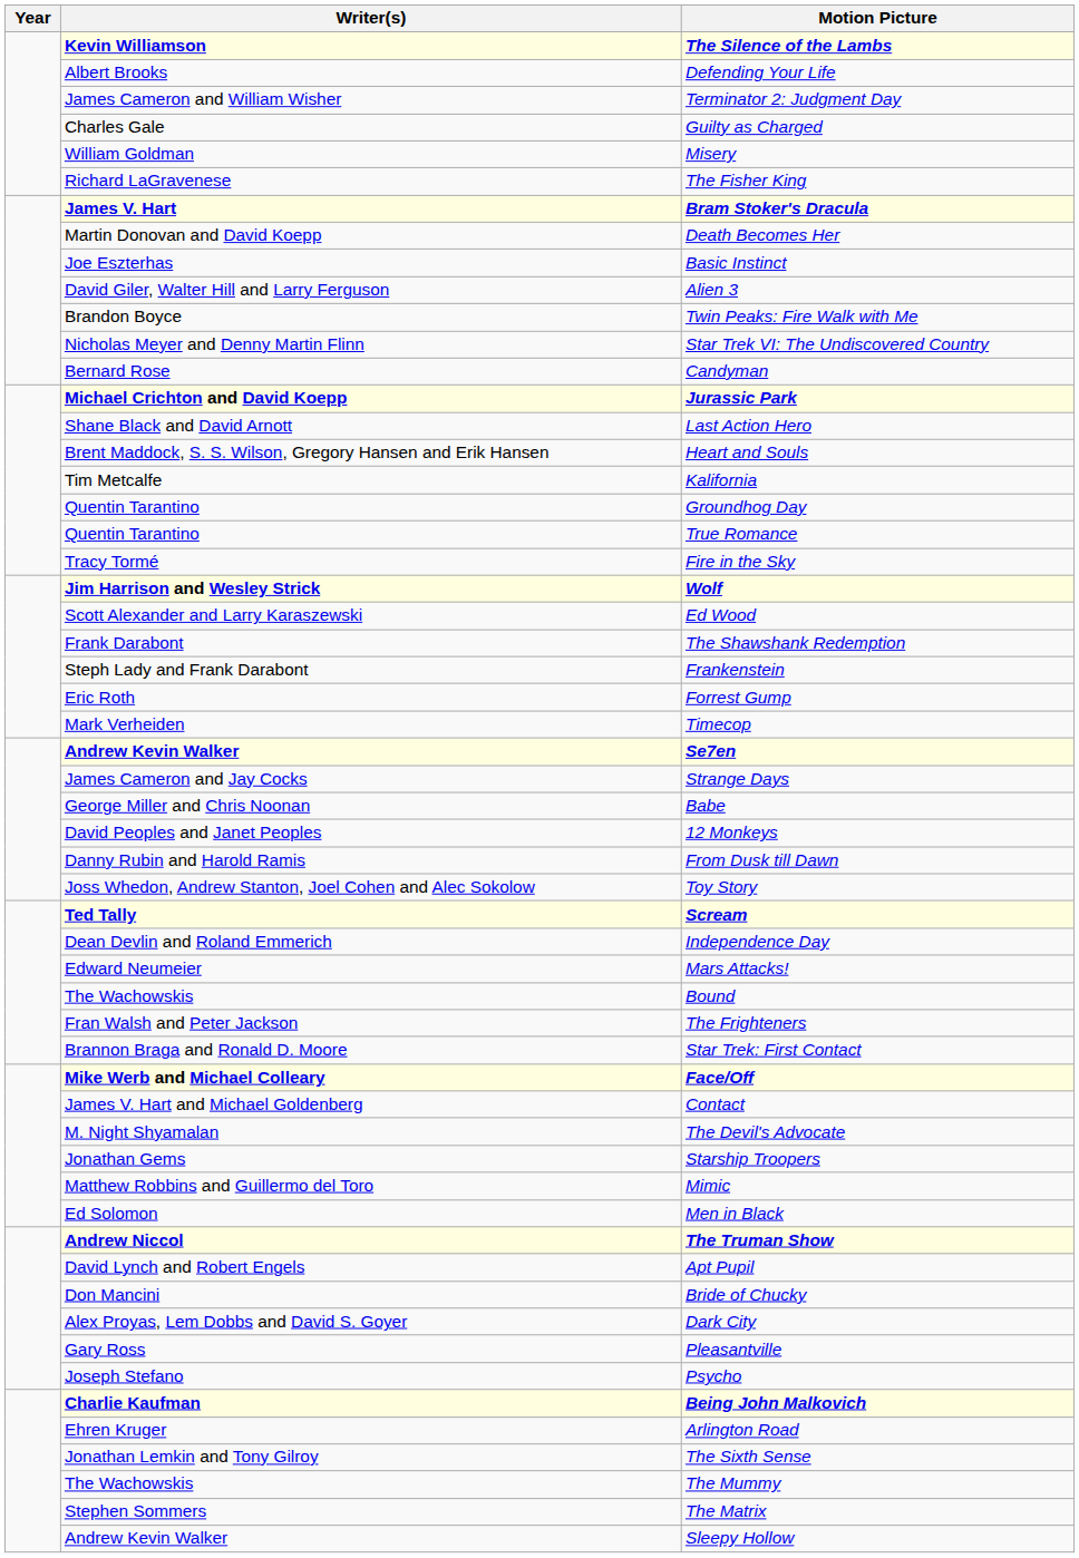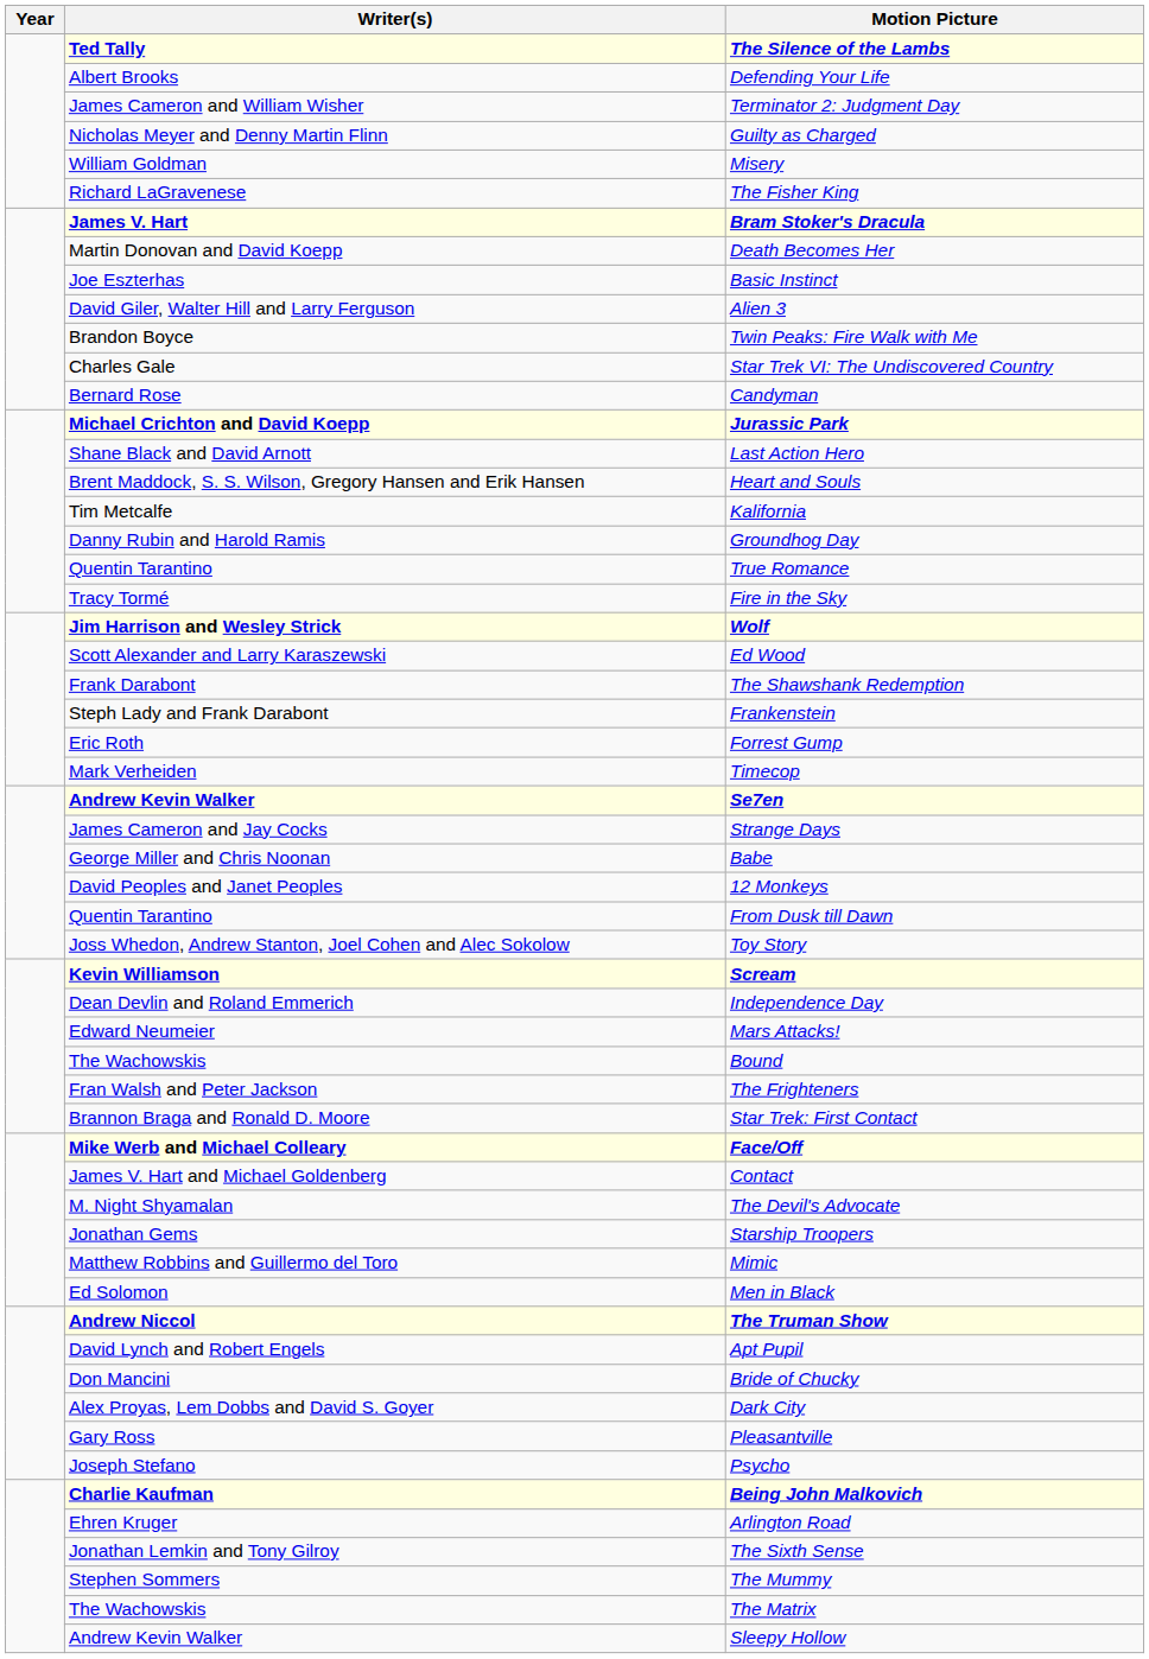 <table class="wikitable" width="1000px">
 <tr>
 <th>Year</th>
 <th>Writer(s)</th>
 <th>Motion Picture</th>
 </tr>
 <tr>
 <td rowspan=6></td>
-<td style="background:lightyellow"><strong><a href='#'>Kevin Williamson</a></strong></td>
+<td style="background:lightyellow"><strong><a href='#'>Ted Tally</a></strong></td>
 <td style="background:lightyellow"><strong><em><a href='#'>The Silence of the Lambs</a></em></strong></td>
 </tr>
 <tr>
 <td><a href='#'>Albert Brooks</a></td>
 <td><em><a href='#'>Defending Your Life</a></em></td>
 </tr>
 <tr>
 <td><a href='#'>James Cameron</a> and <a href='#'>William Wisher</a></td>
 <td><em><a href='#'>Terminator 2: Judgment Day</a></em></td>
 </tr>
 <tr>
-<td>Charles Gale</td>
+<td><a href='#'>Nicholas Meyer</a> and <a href='#'>Denny Martin Flinn</a></td>
 <td><em><a href='#'>Guilty as Charged</a></em></td>
 </tr>
 <tr>
 <td><a href='#'>William Goldman</a></td>
 <td><em><a href='#'>Misery</a></em></td>
 </tr>
 <tr>
 <td><a href='#'>Richard LaGravenese</a></td>
 <td><em><a href='#'>The Fisher King</a></em></td>
 </tr>
 <tr>
 <td rowspan=7></td>
 <td style="background:lightyellow"><strong><a href='#'>James V. Hart</a></strong></td>
 <td style="background:lightyellow"><strong><em><a href='#'>Bram Stoker's Dracula</a></em></strong></td>
 </tr>
 <tr>
 <td>Martin Donovan and <a href='#'>David Koepp</a></td>
 <td><em><a href='#'>Death Becomes Her</a></em></td>
 </tr>
 <tr>
 <td><a href='#'>Joe Eszterhas</a></td>
 <td><em><a href='#'>Basic Instinct</a></em></td>
 </tr>
 <tr>
 <td><a href='#'>David Giler</a>, <a href='#'>Walter Hill</a> and <a href='#'>Larry Ferguson</a></td>
 <td><em><a href='#'>Alien 3</a></em></td>
 </tr>
 <tr>
 <td>Brandon Boyce</td>
 <td><em><a href='#'>Twin Peaks: Fire Walk with Me</a></em></td>
 </tr>
 <tr>
-<td><a href='#'>Nicholas Meyer</a> and <a href='#'>Denny Martin Flinn</a></td>
+<td>Charles Gale</td>
 <td><em><a href='#'>Star Trek VI: The Undiscovered Country</a></em></td>
 </tr>
 <tr>
 <td><a href='#'>Bernard Rose</a></td>
 <td><em><a href='#'>Candyman</a></em></td>
 </tr>
 <tr>
 <td rowspan=7></td>
 <td style="background:lightyellow"><strong><a href='#'>Michael Crichton</a> and <a href='#'>David Koepp</a></strong></td>
 <td style="background:lightyellow"><strong><em><a href='#'>Jurassic Park</a></em></strong></td>
 </tr>
 <tr>
 <td><a href='#'>Shane Black</a> and <a href='#'>David Arnott</a></td>
 <td><em><a href='#'>Last Action Hero</a></em></td>
 </tr>
 <tr>
 <td><a href='#'>Brent Maddock</a>, <a href='#'>S. S. Wilson</a>, Gregory Hansen and Erik Hansen</td>
 <td><em><a href='#'>Heart and Souls</a></em></td>
 </tr>
 <tr>
 <td>Tim Metcalfe</td>
 <td><em><a href='#'>Kalifornia</a></em></td>
 </tr>
 <tr>
-<td><a href='#'>Quentin Tarantino</a></td>
+<td><a href='#'>Danny Rubin</a> and <a href='#'>Harold Ramis</a></td>
 <td><em><a href='#'>Groundhog Day</a></em></td>
 </tr>
 <tr>
 <td><a href='#'>Quentin Tarantino</a></td>
 <td><em><a href='#'>True Romance</a></em></td>
 </tr>
 <tr>
 <td><a href='#'>Tracy Tormé</a></td>
 <td><em><a href='#'>Fire in the Sky</a></em></td>
 </tr>
 <tr>
 <td rowspan=6></td>
 <td style="background:lightyellow"><strong><a href='#'>Jim Harrison</a> and <a href='#'>Wesley Strick</a></strong></td>
 <td style="background:lightyellow"><strong><em><a href='#'>Wolf</a></em></strong></td>
 </tr>
 <tr>
 <td><a href='#'>Scott Alexander and Larry Karaszewski</a></td>
 <td><em><a href='#'>Ed Wood</a></em></td>
 </tr>
 <tr>
 <td><a href='#'>Frank Darabont</a></td>
 <td><em><a href='#'>The Shawshank Redemption</a></em></td>
 </tr>
 <tr>
 <td>Steph Lady and Frank Darabont</td>
 <td><em><a href='#'>Frankenstein</a></em></td>
 </tr>
 <tr>
 <td><a href='#'>Eric Roth</a></td>
 <td><em><a href='#'>Forrest Gump</a></em></td>
 </tr>
 <tr>
 <td><a href='#'>Mark Verheiden</a></td>
 <td><em><a href='#'>Timecop</a></em></td>
 </tr>
 <tr>
 <td rowspan=6></td>
 <td style="background:lightyellow"><strong><a href='#'>Andrew Kevin Walker</a></strong></td>
 <td style="background:lightyellow"><strong><em><a href='#'>Se7en</a></em></strong></td>
 </tr>
 <tr>
 <td><a href='#'>James Cameron</a> and <a href='#'>Jay Cocks</a></td>
 <td><em><a href='#'>Strange Days</a></em></td>
 </tr>
 <tr>
 <td><a href='#'>George Miller</a> and <a href='#'>Chris Noonan</a></td>
 <td><em><a href='#'>Babe</a></em></td>
 </tr>
 <tr>
 <td><a href='#'>David Peoples</a> and <a href='#'>Janet Peoples</a></td>
 <td><em><a href='#'>12 Monkeys</a></em></td>
 </tr>
 <tr>
-<td><a href='#'>Danny Rubin</a> and <a href='#'>Harold Ramis</a></td>
+<td><a href='#'>Quentin Tarantino</a></td>
 <td><em><a href='#'>From Dusk till Dawn</a></em></td>
 </tr>
 <tr>
 <td><a href='#'>Joss Whedon</a>, <a href='#'>Andrew Stanton</a>, <a href='#'>Joel Cohen</a> and <a href='#'>Alec Sokolow</a></td>
 <td><em><a href='#'>Toy Story</a></em></td>
 </tr>
 <tr>
 <td rowspan=6></td>
-<td style="background:lightyellow"><strong><a href='#'>Ted Tally</a></strong></td>
+<td style="background:lightyellow"><strong><a href='#'>Kevin Williamson</a></strong></td>
 <td style="background:lightyellow"><strong><em><a href='#'>Scream</a></em></strong></td>
 </tr>
 <tr>
 <td><a href='#'>Dean Devlin</a> and <a href='#'>Roland Emmerich</a></td>
 <td><em><a href='#'>Independence Day</a></em></td>
 </tr>
 <tr>
 <td><a href='#'>Edward Neumeier</a></td>
 <td><em><a href='#'>Mars Attacks!</a></em></td>
 </tr>
 <tr>
 <td><a href='#'>The Wachowskis</a></td>
 <td><em><a href='#'>Bound</a></em></td>
 </tr>
 <tr>
 <td><a href='#'>Fran Walsh</a> and <a href='#'>Peter Jackson</a></td>
 <td><em><a href='#'>The Frighteners</a></em></td>
 </tr>
 <tr>
 <td><a href='#'>Brannon Braga</a> and <a href='#'>Ronald D. Moore</a></td>
 <td><em><a href='#'>Star Trek: First Contact</a></em></td>
 </tr>
 <tr>
 <td rowspan=6></td>
 <td style="background:lightyellow"><strong><a href='#'>Mike Werb</a> and <a href='#'>Michael Colleary</a></strong></td>
 <td style="background:lightyellow"><strong><em><a href='#'>Face/Off</a></em></strong></td>
 </tr>
 <tr>
 <td><a href='#'>James V. Hart</a> and <a href='#'>Michael Goldenberg</a></td>
 <td><em><a href='#'>Contact</a></em></td>
 </tr>
 <tr>
 <td><a href='#'>M. Night Shyamalan</a></td>
 <td><em><a href='#'>The Devil's Advocate</a></em></td>
 </tr>
 <tr>
 <td><a href='#'>Jonathan Gems</a></td>
 <td><em><a href='#'>Starship Troopers</a></em></td>
 </tr>
 <tr>
 <td><a href='#'>Matthew Robbins</a> and <a href='#'>Guillermo del Toro</a></td>
 <td><em><a href='#'>Mimic</a></em></td>
 </tr>
 <tr>
 <td><a href='#'>Ed Solomon</a></td>
 <td><em><a href='#'>Men in Black</a></em></td>
 </tr>
 <tr>
 <td rowspan=6></td>
 <td style="background:lightyellow"><strong><a href='#'>Andrew Niccol</a></strong></td>
 <td style="background:lightyellow"><strong><em><a href='#'>The Truman Show</a></em></strong></td>
 </tr>
 <tr>
 <td><a href='#'>David Lynch</a> and <a href='#'>Robert Engels</a></td>
 <td><em><a href='#'>Apt Pupil</a></em></td>
 </tr>
 <tr>
 <td><a href='#'>Don Mancini</a></td>
 <td><em><a href='#'>Bride of Chucky</a></em></td>
 </tr>
 <tr>
 <td><a href='#'>Alex Proyas</a>, <a href='#'>Lem Dobbs</a> and <a href='#'>David S. Goyer</a></td>
 <td><em><a href='#'>Dark City</a></em></td>
 </tr>
 <tr>
 <td><a href='#'>Gary Ross</a></td>
 <td><em><a href='#'>Pleasantville</a></em></td>
 </tr>
 <tr>
 <td><a href='#'>Joseph Stefano</a></td>
 <td><em><a href='#'>Psycho</a></em></td>
 </tr>
 <tr>
 <td rowspan=6></td>
 <td style="background:lightyellow"><strong><a href='#'>Charlie Kaufman</a></strong></td>
 <td style="background:lightyellow"><strong><em><a href='#'>Being John Malkovich</a></em></strong></td>
 </tr>
 <tr>
 <td><a href='#'>Ehren Kruger</a></td>
 <td><em><a href='#'>Arlington Road</a></em></td>
 </tr>
 <tr>
 <td><a href='#'>Jonathan Lemkin</a> and <a href='#'>Tony Gilroy</a></td>
 <td><em><a href='#'>The Sixth Sense</a></em></td>
 </tr>
 <tr>
-<td><a href='#'>The Wachowskis</a></td>
+<td><a href='#'>Stephen Sommers</a></td>
 <td><em><a href='#'>The Mummy</a></em></td>
 </tr>
 <tr>
-<td><a href='#'>Stephen Sommers</a></td>
+<td><a href='#'>The Wachowskis</a></td>
 <td><em><a href='#'>The Matrix</a></em></td>
 </tr>
 <tr>
 <td><a href='#'>Andrew Kevin Walker</a></td>
 <td><em><a href='#'>Sleepy Hollow</a></em></td>
 </tr>
 </table>
